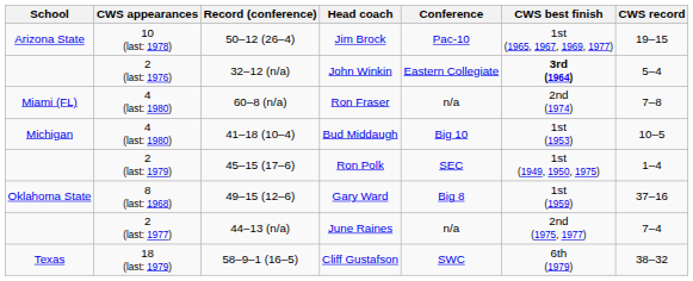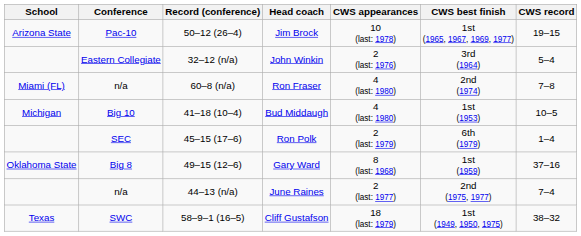 <table class="wikitable">
 <tr>
 <th>School</th>
-<th>CWS appearances</th>
+<th>Conference</th>
 <th>Record (conference)</th>
 <th>Head coach</th>
-<th>Conference</th>
+<th>CWS appearances</th>
 <th>CWS best finish</th>
 <th>CWS record</th>
 </tr>
 <tr align=center>
 <td><a href='#'>Arizona State</a></td>
-<td>10<br><small>(last: <a href='#'>1978</a>)</small></td>
+<td><a href='#'>Pac-10</a></td>
 <td>50–12 (26–4)</td>
 <td><a href='#'>Jim Brock</a></td>
-<td><a href='#'>Pac-10</a></td>
+<td>10<br><small>(last: <a href='#'>1978</a>)</small></td>
 <td>1st<br><small>(<a href='#'>1965</a>, <a href='#'>1967</a>, <a href='#'>1969</a>, <a href='#'>1977</a>)</small></td>
 <td>19–15</td>
 </tr>
 <tr align=center>
 <td></td>
-<td>2<br><small>(last: <a href='#'>1976</a>)</small></td>
+<td><a href='#'>Eastern Collegiate</a></td>
 <td>32–12 (n/a)</td>
 <td><a href='#'>John Winkin</a></td>
-<td><a href='#'>Eastern Collegiate</a></td>
-<td><strong>3rd<br><small>(<a href='#'>1964</a>)</small></strong></td>
+<td>2<br><small>(last: <a href='#'>1976</a>)</small></td>
+<td>3rd<br><small>(<a href='#'>1964</a>)</small></td>
 <td>5–4</td>
 </tr>
 <tr align=center>
 <td><a href='#'>Miami (FL)</a></td>
-<td>4<br><small>(last: <a href='#'>1980</a>)</small></td>
+<td>n/a</td>
 <td>60–8 (n/a)</td>
 <td><a href='#'>Ron Fraser</a></td>
-<td>n/a</td>
+<td>4<br><small>(last: <a href='#'>1980</a>)</small></td>
 <td>2nd<br><small>(<a href='#'>1974</a>)</small></td>
 <td>7–8</td>
 </tr>
 <tr align=center>
 <td><a href='#'>Michigan</a></td>
-<td>4<br><small>(last: <a href='#'>1980</a>)</small></td>
+<td><a href='#'>Big 10</a></td>
 <td>41–18 (10–4)</td>
 <td><a href='#'>Bud Middaugh</a></td>
-<td><a href='#'>Big 10</a></td>
+<td>4<br><small>(last: <a href='#'>1980</a>)</small></td>
 <td>1st<br><small>(<a href='#'>1953</a>)</small></td>
 <td>10–5</td>
 </tr>
 <tr align=center>
 <td></td>
-<td>2<br><small>(last: <a href='#'>1979</a>)</small></td>
+<td><a href='#'>SEC</a></td>
 <td>45–15 (17–6)</td>
 <td><a href='#'>Ron Polk</a></td>
-<td><a href='#'>SEC</a></td>
-<td>1st<br><small>(<a href='#'>1949</a>, <a href='#'>1950</a>, <a href='#'>1975</a>)</small></td>
+<td>2<br><small>(last: <a href='#'>1979</a>)</small></td>
+<td>6th<br><small>(<a href='#'>1979</a>)</small></td>
 <td>1–4</td>
 </tr>
 <tr align=center>
 <td><a href='#'>Oklahoma State</a></td>
-<td>8<br><small>(last: <a href='#'>1968</a>)</small></td>
+<td><a href='#'>Big 8</a></td>
 <td>49–15 (12–6)</td>
 <td><a href='#'>Gary Ward</a></td>
-<td><a href='#'>Big 8</a></td>
+<td>8<br><small>(last: <a href='#'>1968</a>)</small></td>
 <td>1st<br><small>(<a href='#'>1959</a>)</small></td>
 <td>37–16</td>
 </tr>
 <tr align=center>
 <td></td>
-<td>2<br><small>(last: <a href='#'>1977</a>)</small></td>
+<td>n/a</td>
 <td>44–13 (n/a)</td>
 <td><a href='#'>June Raines</a></td>
-<td>n/a</td>
+<td>2<br><small>(last: <a href='#'>1977</a>)</small></td>
 <td>2nd<br><small>(<a href='#'>1975</a>, <a href='#'>1977</a>)</small></td>
 <td>7–4</td>
 </tr>
 <tr align=center>
 <td><a href='#'>Texas</a></td>
-<td>18<br><small>(last: <a href='#'>1979</a>)</small></td>
+<td><a href='#'>SWC</a></td>
 <td>58–9–1 (16–5)</td>
 <td><a href='#'>Cliff Gustafson</a></td>
-<td><a href='#'>SWC</a></td>
-<td>6th<br><small>(<a href='#'>1979</a>)</small></td>
+<td>18<br><small>(last: <a href='#'>1979</a>)</small></td>
+<td>1st<br><small>(<a href='#'>1949</a>, <a href='#'>1950</a>, <a href='#'>1975</a>)</small></td>
 <td>38–32</td>
 </tr>
 </table>
